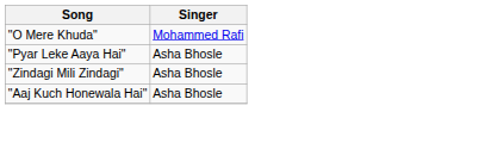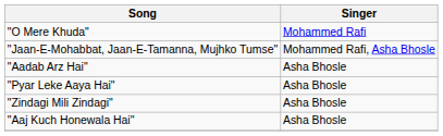 <table class="wikitable">
 <tr>
 <th>Song</th>
 <th>Singer</th>
 </tr>
 <tr>
 <td>"O Mere Khuda"</td>
 <td><a href='#'>Mohammed Rafi</a></td>
+</tr>
+<tr>
+<td>"Jaan-E-Mohabbat, Jaan-E-Tamanna, Mujhko Tumse"</td>
+<td>Mohammed Rafi, <a href='#'>Asha Bhosle</a></td>
+</tr>
+<tr>
+<td>"Aadab Arz Hai"</td>
+<td>Asha Bhosle</td>
 </tr>
 <tr>
 <td>"Pyar Leke Aaya Hai"</td>
 <td>Asha Bhosle</td>
 </tr>
 <tr>
 <td>"Zindagi Mili Zindagi"</td>
 <td>Asha Bhosle</td>
 </tr>
 <tr>
 <td>"Aaj Kuch Honewala Hai"</td>
 <td>Asha Bhosle</td>
 </tr>
 <tr>
 </tr>
 </table>
